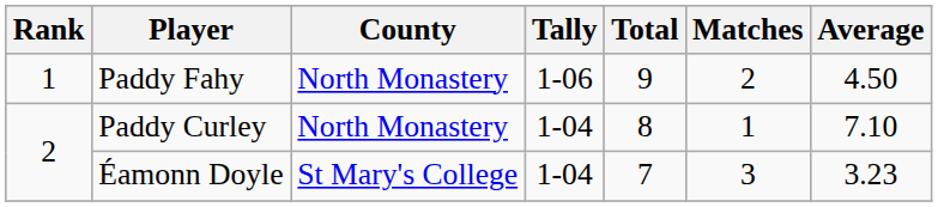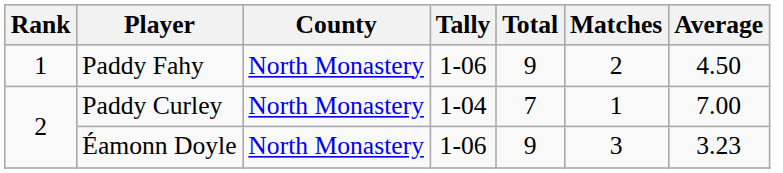 <table class="wikitable">
 <tr>
 <th>Rank</th>
 <th>Player</th>
 <th>County</th>
 <th>Tally</th>
 <th>Total</th>
 <th>Matches</th>
 <th>Average</th>
 </tr>
 <tr>
 <td rowspan=1 align=center>1</td>
 <td>Paddy Fahy</td>
 <td><a href='#'>North Monastery</a></td>
 <td align=center>1-06</td>
 <td align=center>9</td>
 <td align=center>2</td>
 <td align=center>4.50</td>
 </tr>
 <tr>
 <td rowspan=2 align=center>2</td>
 <td>Paddy Curley</td>
 <td><a href='#'>North Monastery</a></td>
 <td align=center>1-04</td>
-<td align=center>8</td>
+<td align=center>7</td>
 <td align=center>1</td>
-<td align=center>7.10</td>
+<td align=center>7.00</td>
 </tr>
 <tr>
 <td>Éamonn Doyle</td>
-<td><a href='#'>St Mary's College</a></td>
-<td align=center>1-04</td>
-<td align=center>7</td>
+<td><a href='#'>North Monastery</a></td>
+<td align=center>1-06</td>
+<td align=center>9</td>
 <td align=center>3</td>
 <td align=center>3.23</td>
 </tr>
 </table>
